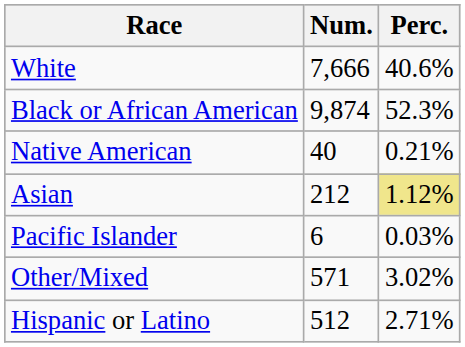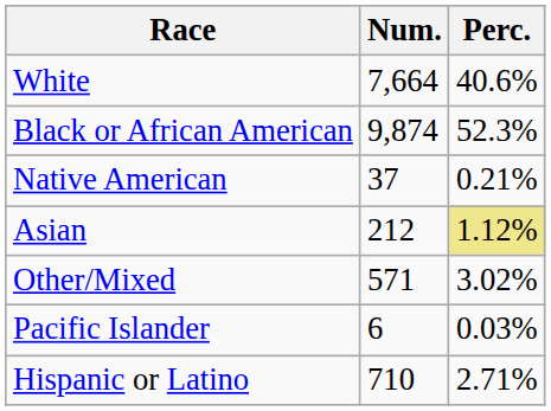 <table class="wikitable">
 <tr>
 <th>Race</th>
 <th>Num.</th>
 <th>Perc.</th>
 </tr>
 <tr>
 <td><a href='#'>White</a></td>
-<td>7,666</td>
+<td>7,664</td>
 <td>40.6%</td>
 </tr>
 <tr>
 <td><a href='#'>Black or African American</a></td>
 <td>9,874</td>
 <td>52.3%</td>
 </tr>
 <tr>
 <td><a href='#'>Native American</a></td>
-<td>40</td>
+<td>37</td>
 <td>0.21%</td>
 </tr>
 <tr>
 <td><a href='#'>Asian</a></td>
 <td>212</td>
 <td style="background: khaki;">1.12%</td>
 </tr>
 <tr>
+<td><a href='#'>Other/Mixed</a></td>
+<td>571</td>
+<td>3.02%</td>
+</tr>
+<tr>
 <td><a href='#'>Pacific Islander</a></td>
 <td>6</td>
 <td>0.03%</td>
 </tr>
 <tr>
-<td><a href='#'>Other/Mixed</a></td>
-<td>571</td>
-<td>3.02%</td>
-</tr>
-<tr>
 <td><a href='#'>Hispanic</a> or <a href='#'>Latino</a></td>
-<td>512</td>
+<td>710</td>
 <td>2.71%</td>
 </tr>
 </table>
